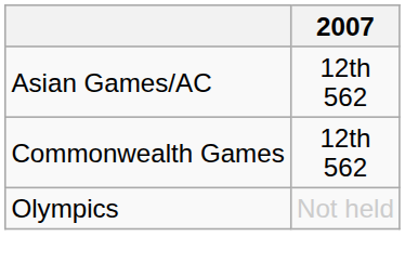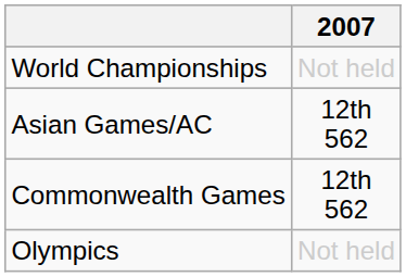 <table class="wikitable" style="font-size: 95%; text-align: center">
 <tr>
 <th></th>
 <th>2007</th>
+</tr>
+<tr>
+<td style="text-align: left">World Championships</td>
+<td style="color: #cccccc">Not held</td>
 </tr>
 <tr>
 <td style="text-align: left">Asian Games/AC</td>
 <td>12th<br>562</td>
 </tr>
 <tr>
 <td style="text-align: left">Commonwealth Games</td>
 <td>12th<br>562</td>
 </tr>
 <tr>
 <td style="text-align: left">Olympics</td>
 <td style="color: #cccccc">Not held</td>
 </tr>
 </table>
